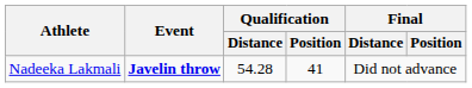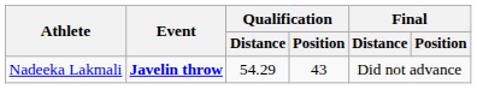 <table class=wikitable style="font-size:90%">
 <tr>
 <th rowspan="2">Athlete</th>
 <th rowspan="2">Event</th>
 <th colspan="2">Qualification</th>
 <th colspan="2">Final</th>
 </tr>
 <tr style="font-size:95%">
 <th>Distance</th>
 <th>Position</th>
 <th>Distance</th>
 <th>Position</th>
 </tr>
 <tr align=center>
 <td align=left><a href='#'>Nadeeka Lakmali</a></td>
 <td align=left><strong><a href='#'>Javelin throw</a></strong></td>
-<td>54.28</td>
-<td>41</td>
+<td>54.29</td>
+<td>43</td>
 <td colspan=2>Did not advance</td>
 </tr>
 </table>
